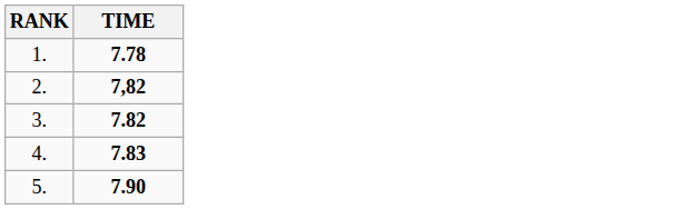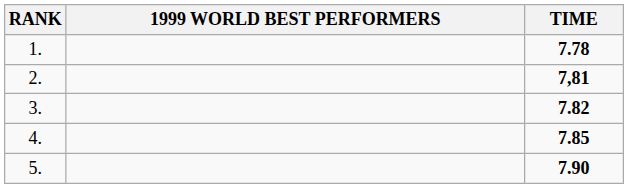 <table class="wikitable" style="border-collapse: collapse; font-size: 90%;">
 <tr>
 <th>RANK</th>
+<th align="center" style="width: 25em">1999 WORLD BEST PERFORMERS</th>
 <th align="center" style="width: 5em">TIME</th>
 </tr>
 <tr>
 <td align="center">1.</td>
+<td></td>
 <td align="center"><strong>7.78</strong></td>
 </tr>
 <tr>
 <td align="center">2.</td>
-<td align="center"><strong>7,82</strong></td>
+<td></td>
+<td align="center"><strong>7,81</strong></td>
 </tr>
 <tr>
 <td align="center">3.</td>
+<td></td>
 <td align="center"><strong>7.82</strong></td>
 </tr>
 <tr>
 <td align="center">4.</td>
-<td align="center"><strong>7.83</strong></td>
+<td></td>
+<td align="center"><strong>7.85</strong></td>
 </tr>
 <tr>
 <td align="center">5.</td>
+<td></td>
 <td align="center"><strong>7.90</strong></td>
 </tr>
 </table>
